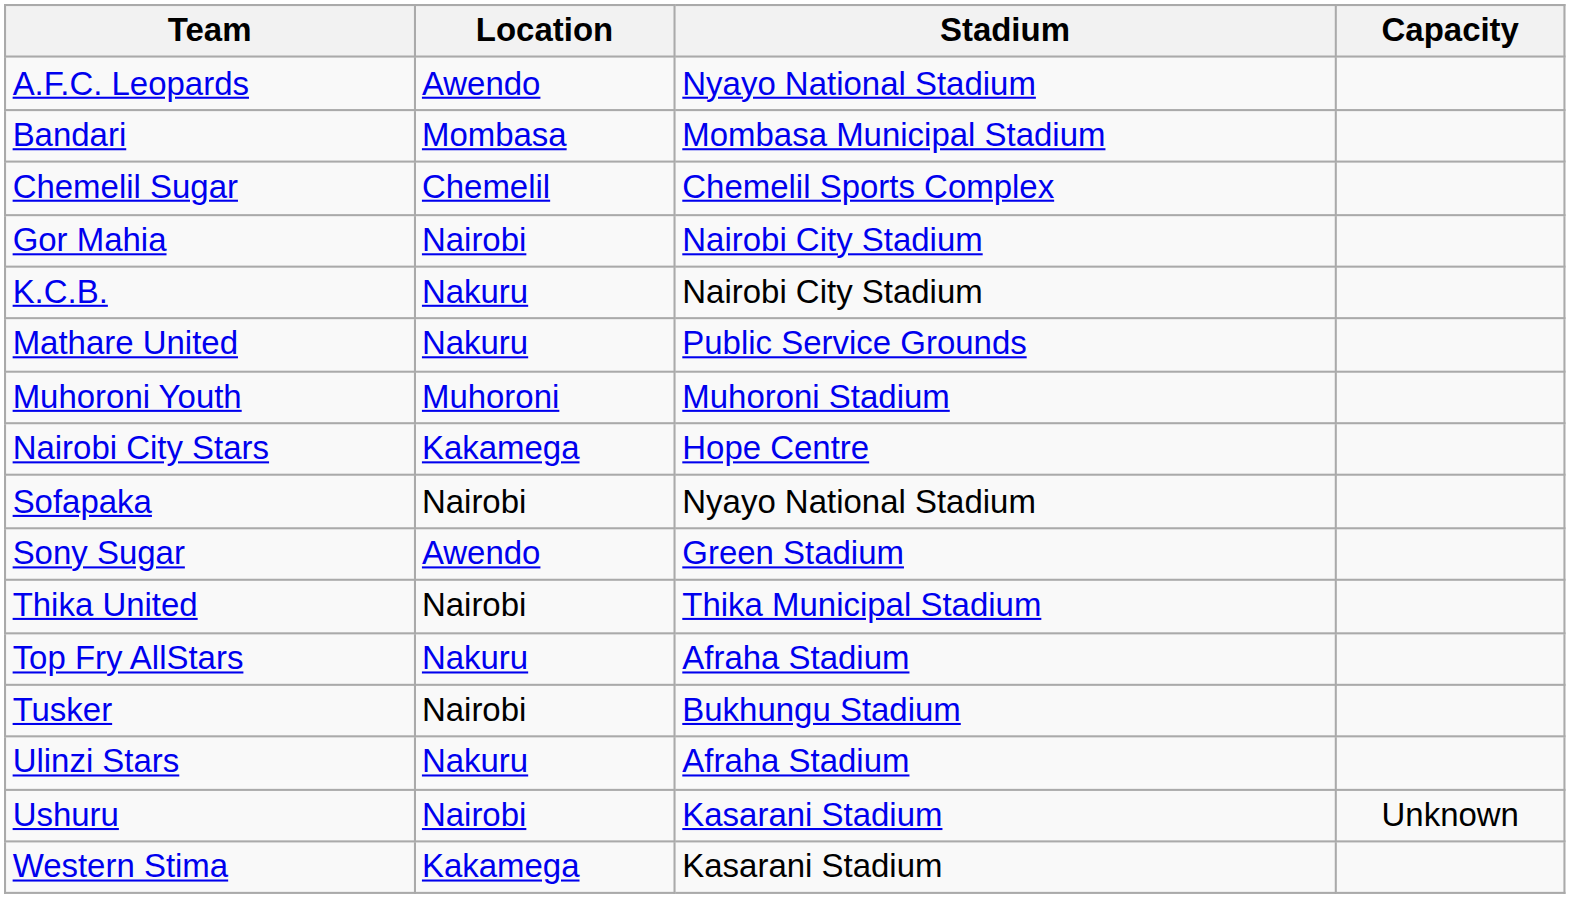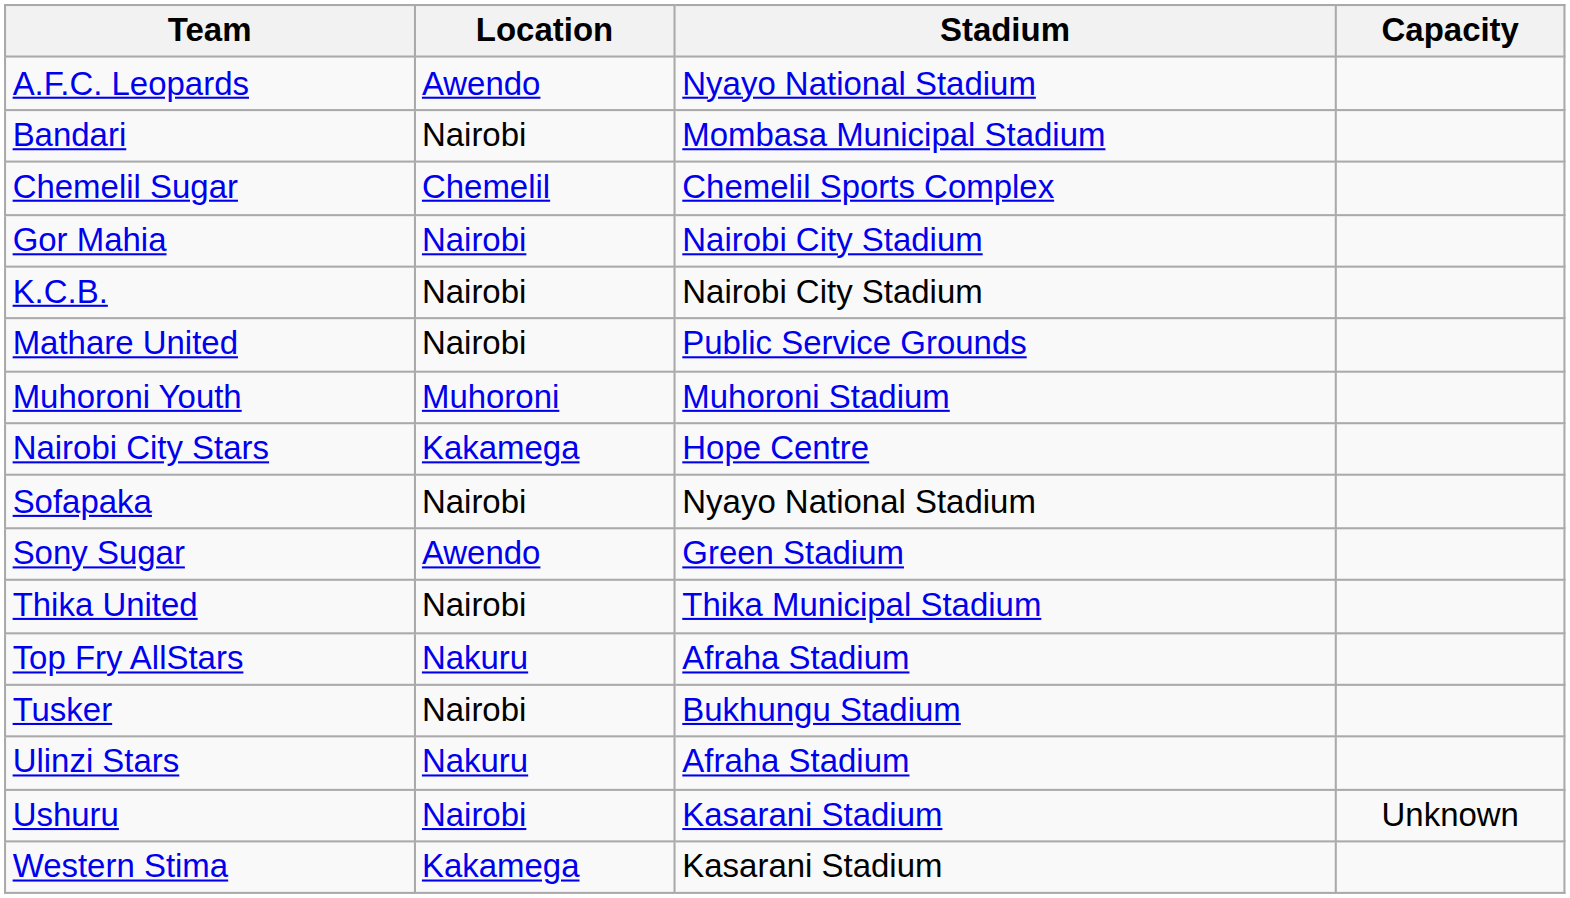 <table class="wikitable sortable" style="text-align: left; width: 60%;">
 <tr>
 <th>Team</th>
 <th>Location</th>
 <th>Stadium</th>
 <th>Capacity</th>
 </tr>
 <tr>
 <td><a href='#'>A.F.C. Leopards</a></td>
 <td><a href='#'>Awendo</a></td>
 <td><a href='#'>Nyayo National Stadium</a></td>
 <td align="center"></td>
 </tr>
 <tr>
 <td><a href='#'>Bandari</a></td>
-<td><a href='#'>Mombasa</a></td>
+<td>Nairobi</td>
 <td><a href='#'>Mombasa Municipal Stadium</a></td>
 <td align="center"></td>
 </tr>
 <tr>
 <td><a href='#'>Chemelil Sugar</a></td>
 <td><a href='#'>Chemelil</a></td>
 <td><a href='#'>Chemelil Sports Complex</a></td>
 <td align="center"></td>
 </tr>
 <tr>
 <td><a href='#'>Gor Mahia</a></td>
 <td><a href='#'>Nairobi</a></td>
 <td><a href='#'>Nairobi City Stadium</a></td>
 <td align="center"></td>
 </tr>
 <tr>
 <td><a href='#'>K.C.B.</a></td>
-<td><a href='#'>Nakuru</a></td>
+<td>Nairobi</td>
 <td>Nairobi City Stadium</td>
 <td align="center"></td>
 </tr>
 <tr>
 <td><a href='#'>Mathare United</a></td>
-<td><a href='#'>Nakuru</a></td>
+<td>Nairobi</td>
 <td><a href='#'>Public Service Grounds</a></td>
 <td align="center"></td>
 </tr>
 <tr>
 <td><a href='#'>Muhoroni Youth</a></td>
 <td><a href='#'>Muhoroni</a></td>
 <td><a href='#'>Muhoroni Stadium</a></td>
 <td align="center"></td>
 </tr>
 <tr>
 <td><a href='#'>Nairobi City Stars</a></td>
 <td><a href='#'>Kakamega</a></td>
 <td><a href='#'>Hope Centre</a></td>
 <td align="center"></td>
 </tr>
 <tr>
 <td><a href='#'>Sofapaka</a></td>
 <td>Nairobi</td>
 <td>Nyayo National Stadium</td>
 <td align="center"></td>
 </tr>
 <tr>
 <td><a href='#'>Sony Sugar</a></td>
 <td><a href='#'>Awendo</a></td>
 <td><a href='#'>Green Stadium</a></td>
 <td align="center"></td>
 </tr>
 <tr>
 <td><a href='#'>Thika United</a></td>
 <td>Nairobi</td>
 <td><a href='#'>Thika Municipal Stadium</a></td>
 <td align="center"></td>
 </tr>
 <tr>
 <td><a href='#'>Top Fry AllStars</a></td>
 <td><a href='#'>Nakuru</a></td>
 <td><a href='#'>Afraha Stadium</a></td>
 <td align="center"></td>
 </tr>
 <tr>
 <td><a href='#'>Tusker</a></td>
 <td>Nairobi</td>
 <td><a href='#'>Bukhungu Stadium</a></td>
 <td align="center"></td>
 </tr>
 <tr>
 <td><a href='#'>Ulinzi Stars</a></td>
 <td><a href='#'>Nakuru</a></td>
 <td><a href='#'>Afraha Stadium</a></td>
 <td align="center"></td>
 </tr>
 <tr>
 <td><a href='#'>Ushuru</a></td>
 <td><a href='#'>Nairobi</a></td>
 <td><a href='#'>Kasarani Stadium</a></td>
 <td align="center">Unknown</td>
 </tr>
 <tr>
 <td><a href='#'>Western Stima</a></td>
 <td><a href='#'>Kakamega</a></td>
 <td>Kasarani Stadium</td>
 <td align="center"></td>
 </tr>
 </table>
